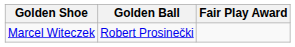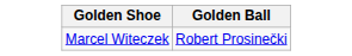 <table class=wikitable style="text-align:center; margin:auto">
 <tr>
 <th>Golden Shoe</th>
 <th>Golden Ball</th>
-<th>Fair Play Award</th>
 </tr>
 <tr>
 <td> <a href='#'>Marcel Witeczek</a></td>
 <td> <a href='#'>Robert Prosinečki</a></td>
-<td></td>
 </tr>
 </table>
